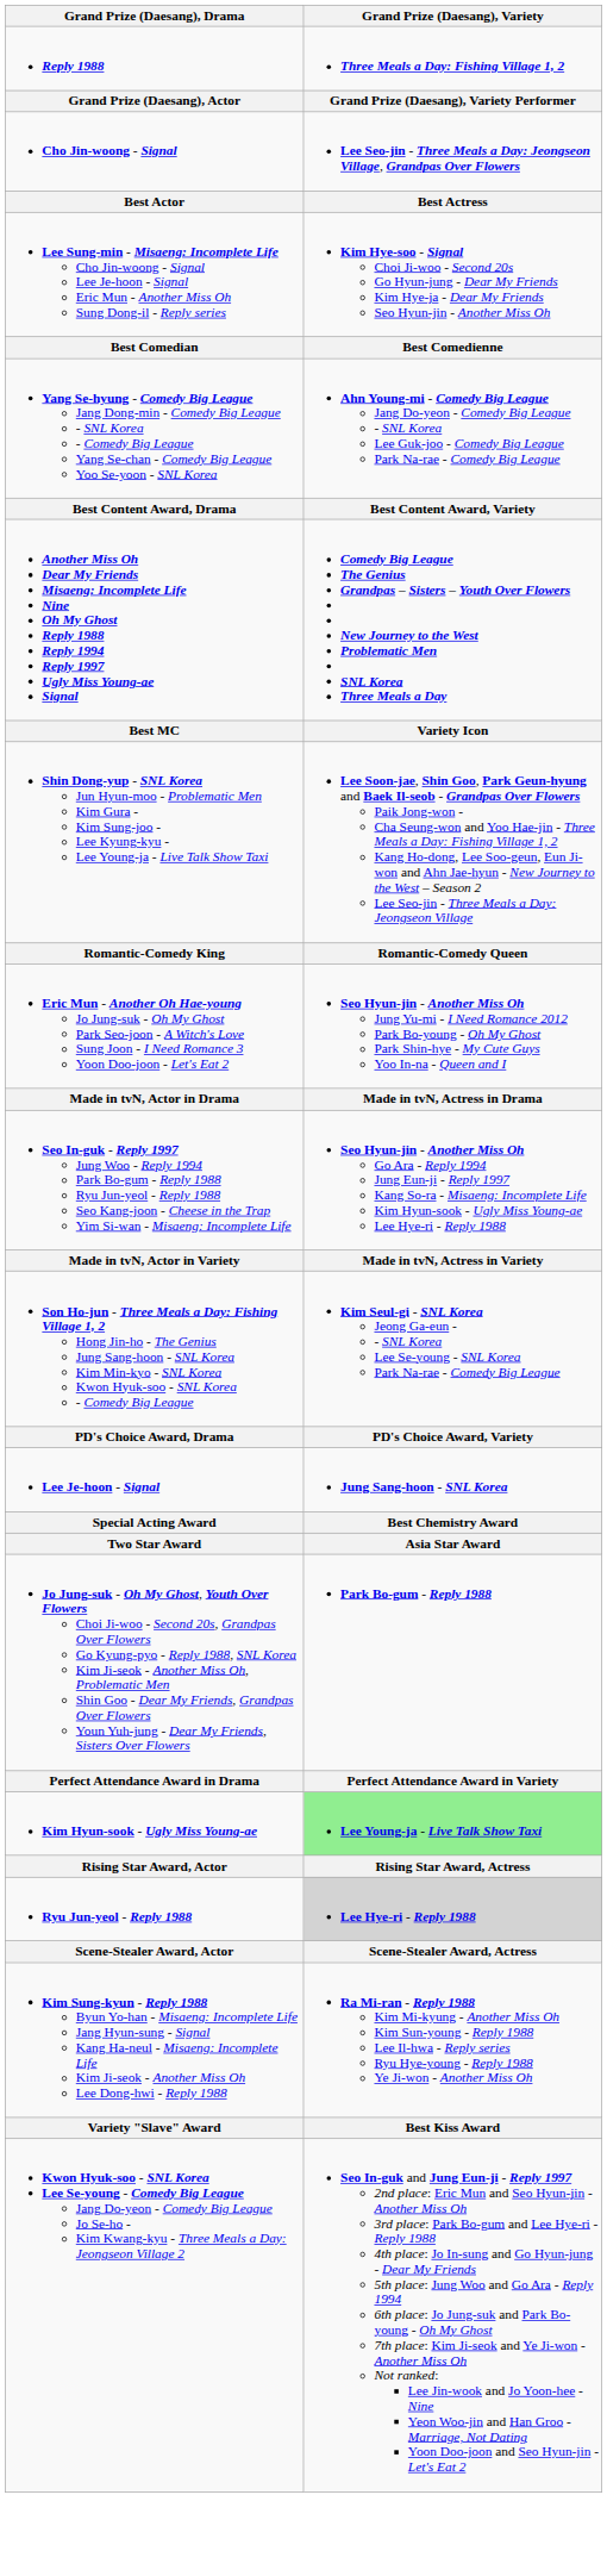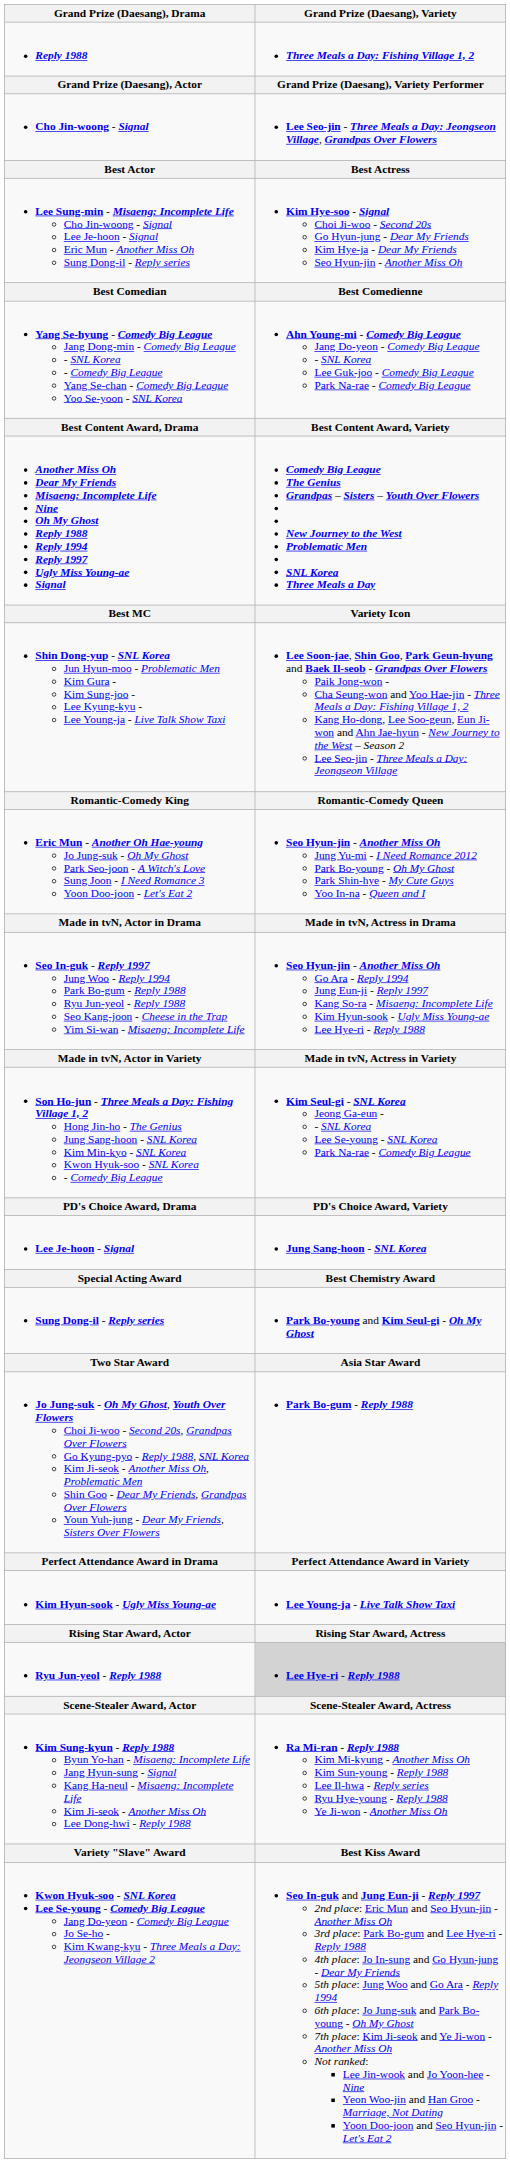 <table class="wikitable" style="width:80%;">
 <tr>
 <th width="40%">Grand Prize (Daesang), Drama</th>
 <th width="40%">Grand Prize (Daesang), Variety</th>
 </tr>
 <tr>
 <td valign="top"><br><ul><li><strong><em><a href='#'>Reply 1988</a></em></strong></li></ul></td>
 <td valign="top"><br><ul><li><strong><em><a href='#'>Three Meals a Day: Fishing Village 1, 2</a></em></strong></li></ul></td>
 </tr>
 <tr>
 <th>Grand Prize (Daesang), Actor</th>
 <th>Grand Prize (Daesang), Variety Performer</th>
 </tr>
 <tr>
 <td valign="top"><br><ul><li><strong><a href='#'>Cho Jin-woong</a></strong> - <strong><em><a href='#'>Signal</a></em></strong></li></ul></td>
 <td valign="top"><br><ul><li><strong><a href='#'>Lee Seo-jin</a></strong> - <strong><em><a href='#'>Three Meals a Day: Jeongseon Village</a></em></strong>, <strong><em><a href='#'>Grandpas Over Flowers</a></em></strong></li></ul></td>
 </tr>
 <tr>
 <th>Best Actor</th>
 <th>Best Actress</th>
 </tr>
 <tr>
 <td valign="top"><br><ul><li><strong><a href='#'>Lee Sung-min</a></strong> - <strong><em><a href='#'>Misaeng: Incomplete Life</a></em></strong><ul><li><a href='#'>Cho Jin-woong</a> - <em><a href='#'>Signal</a></em></li><li><a href='#'>Lee Je-hoon</a> - <em><a href='#'>Signal</a></em></li><li><a href='#'>Eric Mun</a> - <em><a href='#'>Another Miss Oh</a></em></li><li><a href='#'>Sung Dong-il</a> - <em><a href='#'>Reply series</a></em></li></ul></li></ul></td>
 <td valign="top"><br><ul><li><strong><a href='#'>Kim Hye-soo</a></strong> - <strong><em><a href='#'>Signal</a></em></strong><ul><li><a href='#'>Choi Ji-woo</a> - <em><a href='#'>Second 20s</a></em></li><li><a href='#'>Go Hyun-jung</a> - <em><a href='#'>Dear My Friends</a></em></li><li><a href='#'>Kim Hye-ja</a> - <em><a href='#'>Dear My Friends</a></em></li><li><a href='#'>Seo Hyun-jin</a> - <em><a href='#'>Another Miss Oh</a></em></li></ul></li></ul></td>
 </tr>
 <tr>
 <th>Best Comedian</th>
 <th>Best Comedienne</th>
 </tr>
 <tr>
 <td valign="top"><br><ul><li><strong><a href='#'>Yang Se-hyung</a></strong> - <strong><em><a href='#'>Comedy Big League</a></em></strong><ul><li><a href='#'>Jang Dong-min</a> - <em><a href='#'>Comedy Big League</a></em></li><li> - <em><a href='#'>SNL Korea</a></em></li><li> - <em><a href='#'>Comedy Big League</a></em></li><li><a href='#'>Yang Se-chan</a> - <em><a href='#'>Comedy Big League</a></em></li><li><a href='#'>Yoo Se-yoon</a> - <em><a href='#'>SNL Korea</a></em></li></ul></li></ul></td>
 <td valign="top"><br><ul><li><strong><a href='#'>Ahn Young-mi</a></strong> - <strong><em><a href='#'>Comedy Big League</a></em></strong><ul><li><a href='#'>Jang Do-yeon</a> - <em><a href='#'>Comedy Big League</a></em></li><li> - <em><a href='#'>SNL Korea</a></em></li><li><a href='#'>Lee Guk-joo</a> - <em><a href='#'>Comedy Big League</a></em></li><li><a href='#'>Park Na-rae</a> - <em><a href='#'>Comedy Big League</a></em></li></ul></li></ul></td>
 </tr>
 <tr>
 <th>Best Content Award, Drama</th>
 <th>Best Content Award, Variety</th>
 </tr>
 <tr>
 <td valign="top"><br><ul><li><strong><em><a href='#'>Another Miss Oh</a></em></strong></li><li><strong><em><a href='#'>Dear My Friends</a></em></strong></li><li><strong><em><a href='#'>Misaeng: Incomplete Life</a></em></strong></li><li><strong><em><a href='#'>Nine</a></em></strong></li><li><strong><em><a href='#'>Oh My Ghost</a></em></strong></li><li><strong><em><a href='#'>Reply 1988</a></em></strong></li><li><strong><em><a href='#'>Reply 1994</a></em></strong></li><li><strong><em><a href='#'>Reply 1997</a></em></strong></li><li><strong><em><a href='#'>Ugly Miss Young-ae</a></em></strong></li><li><strong><em><a href='#'>Signal</a></em></strong></li></ul></td>
 <td valign="top"><br><ul><li><strong><em><a href='#'>Comedy Big League</a></em></strong></li><li><strong><em><a href='#'>The Genius</a></em></strong></li><li><strong><em><a href='#'>Grandpas</a></em></strong> – <strong><em><a href='#'>Sisters</a></em></strong> – <strong><em><a href='#'>Youth Over Flowers</a></em></strong></li><li><strong><em></em></strong></li><li><strong><em></em></strong></li><li><strong><em><a href='#'>New Journey to the West</a></em></strong></li><li><strong><em><a href='#'>Problematic Men</a></em></strong></li><li><strong><em></em></strong></li><li><strong><em><a href='#'>SNL Korea</a></em></strong></li><li><strong><em><a href='#'>Three Meals a Day</a></em></strong></li></ul></td>
 </tr>
 <tr>
 <th>Best MC</th>
 <th>Variety Icon</th>
 </tr>
 <tr>
 <td valign="top"><br><ul><li><strong><a href='#'>Shin Dong-yup</a></strong> - <strong><em><a href='#'>SNL Korea</a></em></strong><ul><li><a href='#'>Jun Hyun-moo</a> - <em><a href='#'>Problematic Men</a></em></li><li><a href='#'>Kim Gura</a> - <em></em></li><li><a href='#'>Kim Sung-joo</a> - <em></em></li><li><a href='#'>Lee Kyung-kyu</a> - <em></em></li><li><a href='#'>Lee Young-ja</a> - <em><a href='#'>Live Talk Show Taxi</a></em></li></ul></li></ul></td>
 <td valign="top"><br><ul><li><strong><a href='#'>Lee Soon-jae</a></strong>, <strong><a href='#'>Shin Goo</a></strong>, <strong><a href='#'>Park Geun-hyung</a></strong> and <strong><a href='#'>Baek Il-seob</a></strong> - <strong><em><a href='#'>Grandpas Over Flowers</a></em></strong><ul><li><a href='#'>Paik Jong-won</a> - <em></em></li><li><a href='#'>Cha Seung-won</a> and <a href='#'>Yoo Hae-jin</a> - <em><a href='#'>Three Meals a Day: Fishing Village 1, 2</a></em></li><li><a href='#'>Kang Ho-dong</a>, <a href='#'>Lee Soo-geun</a>, <a href='#'>Eun Ji-won</a> and <a href='#'>Ahn Jae-hyun</a> - <em><a href='#'>New Journey to the West</a> – Season 2</em></li><li><a href='#'>Lee Seo-jin</a> - <em><a href='#'>Three Meals a Day: Jeongseon Village</a></em></li></ul></li></ul></td>
 </tr>
 <tr>
 <th>Romantic-Comedy King</th>
 <th>Romantic-Comedy Queen</th>
 </tr>
 <tr>
 <td valign="top"><br><ul><li><strong><a href='#'>Eric Mun</a></strong> - <strong><em><a href='#'>Another Oh Hae-young</a></em></strong><ul><li><a href='#'>Jo Jung-suk</a> - <em><a href='#'>Oh My Ghost</a></em></li><li><a href='#'>Park Seo-joon</a> - <em><a href='#'>A Witch's Love</a></em></li><li><a href='#'>Sung Joon</a> - <em><a href='#'>I Need Romance 3</a></em></li><li><a href='#'>Yoon Doo-joon</a> - <em><a href='#'>Let's Eat 2</a></em></li></ul></li></ul></td>
 <td valign="top"><br><ul><li><strong><a href='#'>Seo Hyun-jin</a></strong> - <strong><em><a href='#'>Another Miss Oh</a></em></strong><ul><li><a href='#'>Jung Yu-mi</a> - <em><a href='#'>I Need Romance 2012</a></em></li><li><a href='#'>Park Bo-young</a> - <em><a href='#'>Oh My Ghost</a></em></li><li><a href='#'>Park Shin-hye</a> - <em><a href='#'>My Cute Guys</a></em></li><li><a href='#'>Yoo In-na</a> - <em><a href='#'>Queen and I</a></em></li></ul></li></ul></td>
 </tr>
 <tr>
 <th>Made in tvN, Actor in Drama</th>
 <th>Made in tvN, Actress in Drama</th>
 </tr>
 <tr>
 <td valign="top"><br><ul><li><strong><a href='#'>Seo In-guk</a></strong> - <strong><em><a href='#'>Reply 1997</a></em></strong><ul><li><a href='#'>Jung Woo</a> - <em><a href='#'>Reply 1994</a></em></li><li><a href='#'>Park Bo-gum</a> - <em><a href='#'>Reply 1988</a></em></li><li><a href='#'>Ryu Jun-yeol</a> - <em><a href='#'>Reply 1988</a></em></li><li><a href='#'>Seo Kang-joon</a> - <em><a href='#'>Cheese in the Trap</a></em></li><li><a href='#'>Yim Si-wan</a> - <em><a href='#'>Misaeng: Incomplete Life</a></em></li></ul></li></ul></td>
 <td valign="top"><br><ul><li><strong><a href='#'>Seo Hyun-jin</a></strong> - <strong><em><a href='#'>Another Miss Oh</a></em></strong><ul><li><a href='#'>Go Ara</a> - <em><a href='#'>Reply 1994</a></em></li><li><a href='#'>Jung Eun-ji</a> - <em><a href='#'>Reply 1997</a></em></li><li><a href='#'>Kang So-ra</a> - <em><a href='#'>Misaeng: Incomplete Life</a></em></li><li><a href='#'>Kim Hyun-sook</a> - <em><a href='#'>Ugly Miss Young-ae</a></em></li><li><a href='#'>Lee Hye-ri</a> - <em><a href='#'>Reply 1988</a></em></li></ul></li></ul></td>
 </tr>
 <tr>
 <th>Made in tvN, Actor in Variety</th>
 <th>Made in tvN, Actress in Variety</th>
 </tr>
 <tr>
 <td valign="top"><br><ul><li><strong><a href='#'>Son Ho-jun</a></strong> - <strong><em><a href='#'>Three Meals a Day: Fishing Village 1, 2</a></em></strong><ul><li><a href='#'>Hong Jin-ho</a> - <em><a href='#'>The Genius</a></em></li><li><a href='#'>Jung Sang-hoon</a> - <em><a href='#'>SNL Korea</a></em></li><li><a href='#'>Kim Min-kyo</a> - <em><a href='#'>SNL Korea</a></em></li><li><a href='#'>Kwon Hyuk-soo</a> - <em><a href='#'>SNL Korea</a></em></li><li> - <em><a href='#'>Comedy Big League</a></em></li></ul></li></ul></td>
 <td valign="top"><br><ul><li><strong><a href='#'>Kim Seul-gi</a></strong> - <strong><em><a href='#'>SNL Korea</a></em></strong><ul><li><a href='#'>Jeong Ga-eun</a> - <em></em></li><li> - <em><a href='#'>SNL Korea</a></em></li><li><a href='#'>Lee Se-young</a> - <em><a href='#'>SNL Korea</a></em></li><li><a href='#'>Park Na-rae</a> - <em><a href='#'>Comedy Big League</a></em></li></ul></li></ul></td>
 </tr>
 <tr>
 <th>PD's Choice Award, Drama</th>
 <th>PD's Choice Award, Variety</th>
 </tr>
 <tr>
 <td valign="top"><br><ul><li><strong><a href='#'>Lee Je-hoon</a></strong> - <strong><em><a href='#'>Signal</a></em></strong></li></ul></td>
 <td valign="top"><br><ul><li><strong><a href='#'>Jung Sang-hoon</a></strong> - <strong><em><a href='#'>SNL Korea</a></em></strong></li></ul></td>
 </tr>
 <tr>
 <th>Special Acting Award</th>
 <th>Best Chemistry Award</th>
 </tr>
 <tr>
+<td valign="top"><br><ul><li><strong><a href='#'>Sung Dong-il</a></strong> - <strong><em><a href='#'>Reply series</a></em></strong></li></ul></td>
+<td valign="top"><br><ul><li><strong><a href='#'>Park Bo-young</a></strong> and <strong><a href='#'>Kim Seul-gi</a></strong> - <strong><em><a href='#'>Oh My Ghost</a></em></strong></li></ul></td>
+</tr>
+<tr>
 <th>Two Star Award</th>
 <th>Asia Star Award</th>
 </tr>
 <tr>
 <td valign="top"><br><ul><li><strong><a href='#'>Jo Jung-suk</a></strong> - <strong><em><a href='#'>Oh My Ghost</a></em></strong>, <strong><em><a href='#'>Youth Over Flowers</a></em></strong><ul><li><a href='#'>Choi Ji-woo</a> - <em><a href='#'>Second 20s</a></em>, <em><a href='#'>Grandpas Over Flowers</a></em></li><li><a href='#'>Go Kyung-pyo</a> - <em><a href='#'>Reply 1988</a></em>, <em><a href='#'>SNL Korea</a></em></li><li><a href='#'>Kim Ji-seok</a> - <em><a href='#'>Another Miss Oh</a></em>, <em><a href='#'>Problematic Men</a></em></li><li><a href='#'>Shin Goo</a> - <em><a href='#'>Dear My Friends</a></em>, <em><a href='#'>Grandpas Over Flowers</a></em></li><li><a href='#'>Youn Yuh-jung</a> - <em><a href='#'>Dear My Friends</a></em>, <em><a href='#'>Sisters Over Flowers</a></em></li></ul></li></ul></td>
 <td valign="top"><br><ul><li><strong><a href='#'>Park Bo-gum</a></strong> - <strong><em><a href='#'>Reply 1988</a></em></strong></li></ul></td>
 </tr>
 <tr>
 <th>Perfect Attendance Award in Drama</th>
 <th>Perfect Attendance Award in Variety</th>
 </tr>
 <tr>
 <td valign="top"><br><ul><li><strong><a href='#'>Kim Hyun-sook</a></strong> - <strong><em><a href='#'>Ugly Miss Young-ae</a></em></strong></li></ul></td>
-<td valign="top" style="background: lightgreen;"><br><ul><li><strong><a href='#'>Lee Young-ja</a></strong> - <strong><em><a href='#'>Live Talk Show Taxi</a></em></strong></li></ul></td>
+<td valign="top"><br><ul><li><strong><a href='#'>Lee Young-ja</a></strong> - <strong><em><a href='#'>Live Talk Show Taxi</a></em></strong></li></ul></td>
 </tr>
 <tr>
 <th>Rising Star Award, Actor</th>
 <th>Rising Star Award, Actress</th>
 </tr>
 <tr>
 <td valign="top"><br><ul><li><strong><a href='#'>Ryu Jun-yeol</a></strong> - <strong><em><a href='#'>Reply 1988</a></em></strong></li></ul></td>
 <td valign="top" style="background: lightgrey;"><br><ul><li><strong><a href='#'>Lee Hye-ri</a></strong> - <strong><em><a href='#'>Reply 1988</a></em></strong></li></ul></td>
 </tr>
 <tr>
 <th>Scene-Stealer Award, Actor</th>
 <th>Scene-Stealer Award, Actress</th>
 </tr>
 <tr>
 <td valign="top"><br><ul><li><strong><a href='#'>Kim Sung-kyun</a></strong> - <strong><em><a href='#'>Reply 1988</a></em></strong><ul><li><a href='#'>Byun Yo-han</a> - <em><a href='#'>Misaeng: Incomplete Life</a></em></li><li><a href='#'>Jang Hyun-sung</a> - <em><a href='#'>Signal</a></em></li><li><a href='#'>Kang Ha-neul</a> - <em><a href='#'>Misaeng: Incomplete Life</a></em></li><li><a href='#'>Kim Ji-seok</a> - <em><a href='#'>Another Miss Oh</a></em></li><li><a href='#'>Lee Dong-hwi</a> - <em><a href='#'>Reply 1988</a></em></li></ul></li></ul></td>
 <td valign="top"><br><ul><li><strong><a href='#'>Ra Mi-ran</a></strong> - <strong><em><a href='#'>Reply 1988</a></em></strong><ul><li><a href='#'>Kim Mi-kyung</a> - <em><a href='#'>Another Miss Oh</a></em></li><li><a href='#'>Kim Sun-young</a> - <em><a href='#'>Reply 1988</a></em></li><li><a href='#'>Lee Il-hwa</a> - <em><a href='#'>Reply series</a></em></li><li><a href='#'>Ryu Hye-young</a> - <em><a href='#'>Reply 1988</a></em></li><li><a href='#'>Ye Ji-won</a> - <em><a href='#'>Another Miss Oh</a></em></li></ul></li></ul></td>
 </tr>
 <tr>
 <th>Variety "Slave" Award</th>
 <th>Best Kiss Award</th>
 </tr>
 <tr>
 <td valign="top"><br><ul><li><strong><a href='#'>Kwon Hyuk-soo</a></strong> - <strong><em><a href='#'>SNL Korea</a></em></strong></li><li><strong><a href='#'>Lee Se-young</a></strong> - <strong><em><a href='#'>Comedy Big League</a></em></strong><ul><li><a href='#'>Jang Do-yeon</a> - <em><a href='#'>Comedy Big League</a></em></li><li><a href='#'>Jo Se-ho</a> - <em></em></li><li><a href='#'>Kim Kwang-kyu</a> - <em><a href='#'>Three Meals a Day: Jeongseon Village 2</a></em></li></ul></li></ul></td>
 <td valign="top"><br><ul><li><strong><a href='#'>Seo In-guk</a></strong> and <strong><a href='#'>Jung Eun-ji</a></strong> - <strong><em><a href='#'>Reply 1997</a></em></strong><ul><li><em>2nd place</em>: <a href='#'>Eric Mun</a> and <a href='#'>Seo Hyun-jin</a> - <em><a href='#'>Another Miss Oh</a></em></li><li><em>3rd place</em>: <a href='#'>Park Bo-gum</a> and <a href='#'>Lee Hye-ri</a> - <em><a href='#'>Reply 1988</a></em></li><li><em>4th place</em>: <a href='#'>Jo In-sung</a> and <a href='#'>Go Hyun-jung</a> - <em><a href='#'>Dear My Friends</a></em></li><li><em>5th place</em>: <a href='#'>Jung Woo</a> and <a href='#'>Go Ara</a> - <em><a href='#'>Reply 1994</a></em></li><li><em>6th place</em>: <a href='#'>Jo Jung-suk</a> and <a href='#'>Park Bo-young</a> - <em><a href='#'>Oh My Ghost</a></em></li><li><em>7th place</em>: <a href='#'>Kim Ji-seok</a> and <a href='#'>Ye Ji-won</a> - <em><a href='#'>Another Miss Oh</a></em></li><li><em>Not ranked</em>:<ul><li><a href='#'>Lee Jin-wook</a> and <a href='#'>Jo Yoon-hee</a> - <em><a href='#'>Nine</a></em></li><li><a href='#'>Yeon Woo-jin</a> and <a href='#'>Han Groo</a> - <em><a href='#'>Marriage, Not Dating</a></em></li><li><a href='#'>Yoon Doo-joon</a> and <a href='#'>Seo Hyun-jin</a> - <em><a href='#'>Let's Eat 2</a></em></li></ul></li></ul></li></ul></td>
 </tr>
 </table>
